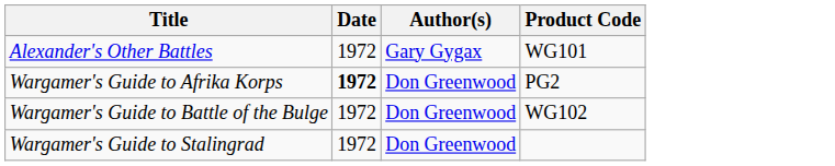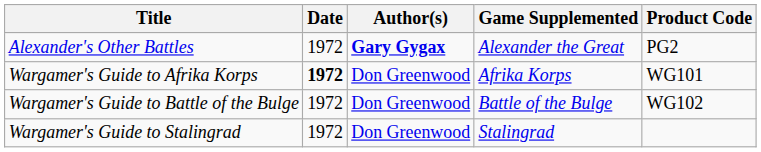 <table class="wikitable">
 <tr>
 <th>Title</th>
 <th>Date</th>
 <th>Author(s)</th>
+<th>Game Supplemented</th>
 <th>Product Code</th>
 </tr>
 <tr>
 <td><em><a href='#'>Alexander's Other Battles</a></em></td>
 <td>1972</td>
-<td><a href='#'>Gary Gygax</a></td>
-<td>WG101</td>
+<td><strong><a href='#'>Gary Gygax</a></strong></td>
+<td><em><a href='#'>Alexander the Great</a></em></td>
+<td>PG2</td>
 </tr>
 <tr>
 <td><em>Wargamer's Guide to Afrika Korps</em></td>
 <td><strong>1972</strong></td>
 <td><a href='#'>Don Greenwood</a></td>
-<td>PG2</td>
+<td><em><a href='#'>Afrika Korps</a></em></td>
+<td>WG101</td>
 </tr>
 <tr>
 <td><em>Wargamer's Guide to Battle of the Bulge</em></td>
 <td>1972</td>
 <td><a href='#'>Don Greenwood</a></td>
+<td><em><a href='#'>Battle of the Bulge</a></em></td>
 <td>WG102</td>
 </tr>
 <tr>
 <td><em>Wargamer's Guide to Stalingrad</em></td>
 <td>1972</td>
 <td><a href='#'>Don Greenwood</a></td>
+<td><em><a href='#'>Stalingrad</a></em></td>
 <td></td>
 </tr>
 </table>
